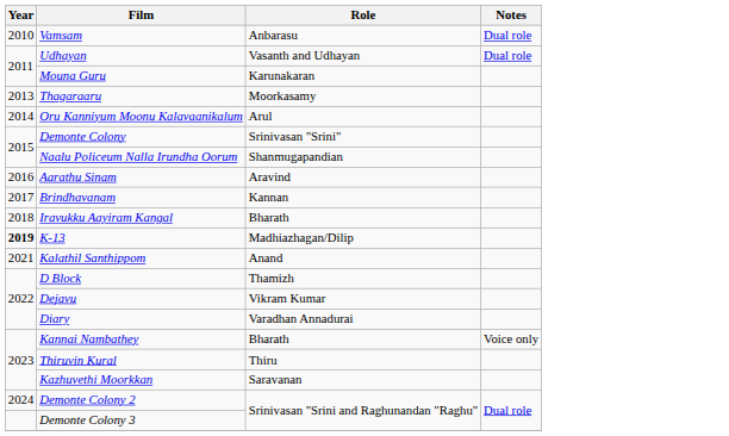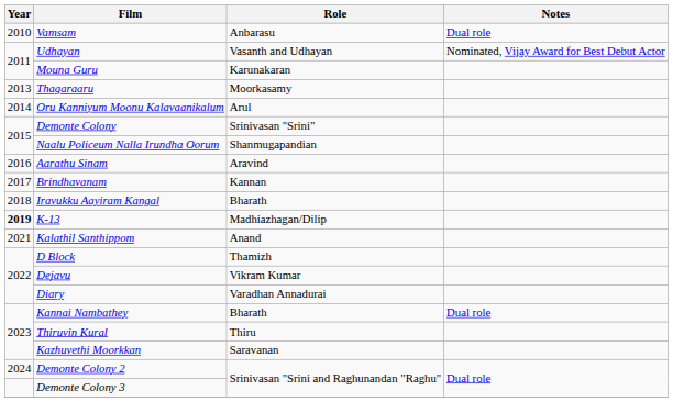 <table class="wikitable sortable">
 <tr style="background:#ccc; text-align:center;">
 <th>Year</th>
 <th>Film</th>
 <th>Role</th>
 <th>Notes</th>
 </tr>
 <tr>
 <td>2010</td>
 <td><em><a href='#'>Vamsam</a></em></td>
 <td>Anbarasu</td>
 <td><a href='#'>Dual role</a></td>
 </tr>
 <tr>
 <td rowspan=2>2011</td>
 <td><em><a href='#'>Udhayan</a></em></td>
 <td>Vasanth and Udhayan</td>
-<td><a href='#'>Dual role</a></td>
+<td>Nominated, <a href='#'>Vijay Award for Best Debut Actor</a></td>
 </tr>
 <tr>
 <td><em><a href='#'>Mouna Guru</a></em></td>
 <td>Karunakaran</td>
 <td></td>
 </tr>
 <tr>
 <td>2013</td>
 <td><em><a href='#'>Thagaraaru</a></em></td>
 <td>Moorkasamy</td>
 <td></td>
 </tr>
 <tr>
 <td>2014</td>
 <td><em><a href='#'>Oru Kanniyum Moonu Kalavaanikalum</a></em></td>
 <td>Arul</td>
 <td></td>
 </tr>
 <tr>
 <td rowspan=2>2015</td>
 <td><em><a href='#'>Demonte Colony</a></em></td>
 <td>Srinivasan "Srini"</td>
 <td></td>
 </tr>
 <tr>
 <td><em><a href='#'>Naalu Policeum Nalla Irundha Oorum</a></em></td>
 <td>Shanmugapandian</td>
 <td></td>
 </tr>
 <tr>
 <td>2016</td>
 <td><em><a href='#'>Aarathu Sinam</a></em></td>
 <td>Aravind</td>
 <td></td>
 </tr>
 <tr>
 <td>2017</td>
 <td><em><a href='#'>Brindhavanam</a></em></td>
 <td>Kannan</td>
 <td></td>
 </tr>
 <tr>
 <td>2018</td>
 <td><em><a href='#'>Iravukku Aayiram Kangal</a></em></td>
 <td>Bharath</td>
 <td></td>
 </tr>
 <tr>
 <td><strong>2019</strong></td>
 <td><em><a href='#'>K-13</a></em></td>
 <td>Madhiazhagan/Dilip</td>
 <td></td>
 </tr>
 <tr>
 <td>2021</td>
 <td><em><a href='#'>Kalathil Santhippom</a></em></td>
 <td>Anand</td>
 <td></td>
 </tr>
 <tr>
 <td rowspan="3">2022</td>
 <td><em><a href='#'>D Block</a></em></td>
 <td>Thamizh</td>
 <td></td>
 </tr>
 <tr>
 <td><em><a href='#'>Dejavu</a></em></td>
 <td>Vikram Kumar</td>
 <td></td>
 </tr>
 <tr>
 <td><em><a href='#'>Diary</a></em></td>
 <td>Varadhan Annadurai</td>
 <td></td>
 </tr>
 <tr>
 <td rowspan="3">2023</td>
 <td><em><a href='#'>Kannai Nambathey</a></em></td>
 <td>Bharath</td>
-<td>Voice only</td>
+<td><a href='#'>Dual role</a></td>
 </tr>
 <tr>
 <td><em><a href='#'>Thiruvin Kural</a></em></td>
 <td>Thiru</td>
 <td></td>
 </tr>
 <tr>
 <td><em><a href='#'>Kazhuvethi Moorkkan</a></em></td>
 <td>Saravanan</td>
 <td></td>
 </tr>
 <tr>
 <td rowspan="1">2024</td>
 <td><em><a href='#'>Demonte Colony 2</a></em></td>
 <td rowspan="2">Srinivasan "Srini and Raghunandan "Raghu"</td>
 <td rowspan="2"><a href='#'>Dual role</a></td>
 </tr>
 <tr>
 <td></td>
 <td><em>Demonte Colony 3</em></td>
 </tr>
 <tr>
 </tr>
 </table>
